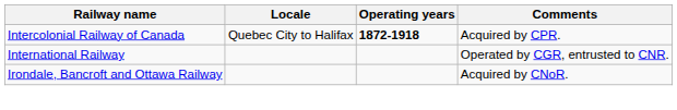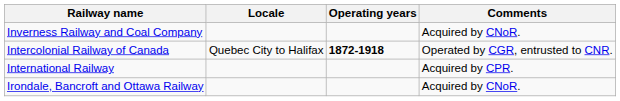 <table class="wikitable">
 <tr>
 <th>Railway name</th>
 <th>Locale</th>
 <th>Operating years</th>
 <th>Comments</th>
 </tr>
 <tr>
+<td><a href='#'>Inverness Railway and Coal Company</a></td>
+<td></td>
+<td></td>
+<td>Acquired by <a href='#'>CNoR</a>.</td>
+</tr>
+<tr>
 <td><a href='#'>Intercolonial Railway of Canada</a></td>
 <td>Quebec City to Halifax</td>
 <td><strong>1872-1918</strong></td>
-<td>Acquired by <a href='#'>CPR</a>.</td>
+<td>Operated by <a href='#'>CGR</a>, entrusted to <a href='#'>CNR</a>.</td>
 </tr>
 <tr>
 <td><a href='#'>International Railway</a></td>
 <td></td>
 <td></td>
-<td>Operated by <a href='#'>CGR</a>, entrusted to <a href='#'>CNR</a>.</td>
+<td>Acquired by <a href='#'>CPR</a>.</td>
 </tr>
 <tr>
 <td><a href='#'>Irondale, Bancroft and Ottawa Railway</a></td>
 <td></td>
 <td></td>
 <td>Acquired by <a href='#'>CNoR</a>.</td>
 </tr>
 </table>
